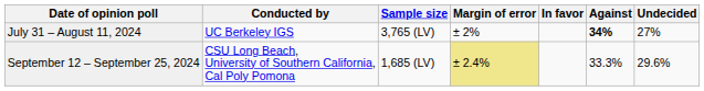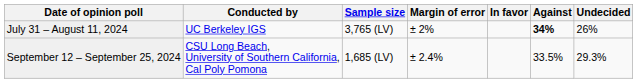 <table class="wikitable">
 <tr>
 <th>Date of opinion poll</th>
 <th>Conducted by</th>
 <th><a href='#'>Sample size</a></th>
 <th>Margin of error</th>
 <th>In favor</th>
 <th>Against</th>
 <th>Undecided</th>
 </tr>
 <tr>
 <td style="background:#f0f0f0;">July 31 – August 11, 2024</td>
 <td><a href='#'>UC Berkeley IGS</a></td>
 <td>3,765 (LV)</td>
 <td>± 2%</td>
 <td></td>
 <td><strong>34%</strong></td>
-<td>27%</td>
+<td>26%</td>
 </tr>
 <tr>
 <td style="background:#f0f0f0;">September 12 – September 25, 2024</td>
 <td><a href='#'>CSU Long Beach</a>,<br><a href='#'>University of Southern California</a>,<br><a href='#'>Cal Poly Pomona</a></td>
 <td>1,685 (LV)</td>
-<td style="background: khaki;">± 2.4%</td>
+<td>± 2.4%</td>
 <td></td>
-<td>33.3%</td>
-<td>29.6%</td>
+<td>33.5%</td>
+<td>29.3%</td>
 </tr>
 </table>
